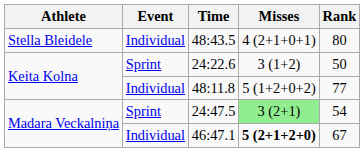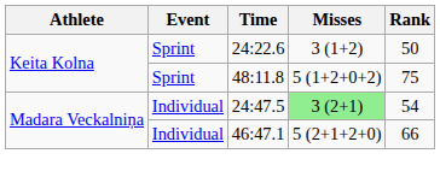 <table class="wikitable" style="font-size:90%">
 <tr>
 <th>Athlete</th>
 <th>Event</th>
 <th>Time</th>
 <th>Misses</th>
 <th>Rank</th>
 </tr>
 <tr align=center>
-<td align=left><a href='#'>Stella Bleidele</a></td>
-<td align=left><a href='#'>Individual</a></td>
-<td>48:43.5</td>
-<td>4 (2+1+0+1)</td>
-<td>80</td>
-</tr>
-<tr align=center>
 <td align=left rowspan=2><a href='#'>Keita Kolna</a></td>
 <td align=left><a href='#'>Sprint</a></td>
 <td>24:22.6</td>
 <td>3 (1+2)</td>
 <td>50</td>
 </tr>
 <tr align=center>
-<td align=left><a href='#'>Individual</a></td>
+<td align=left><a href='#'>Sprint</a></td>
 <td>48:11.8</td>
 <td>5 (1+2+0+2)</td>
-<td>77</td>
+<td>75</td>
 </tr>
 <tr align=center>
 <td align=left rowspan=2><a href='#'>Madara Veckalniņa</a></td>
-<td align=left><a href='#'>Sprint</a></td>
+<td align=left><a href='#'>Individual</a></td>
 <td>24:47.5</td>
 <td style="background: lightgreen;">3 (2+1)</td>
 <td>54</td>
 </tr>
 <tr align=center>
 <td align=left><a href='#'>Individual</a></td>
 <td>46:47.1</td>
-<td><strong>5 (2+1+2+0)</strong></td>
-<td>67</td>
+<td>5 (2+1+2+0)</td>
+<td>66</td>
 </tr>
 </table>
